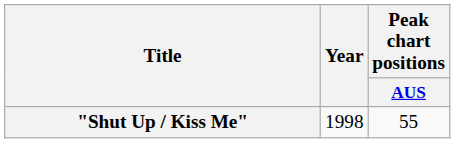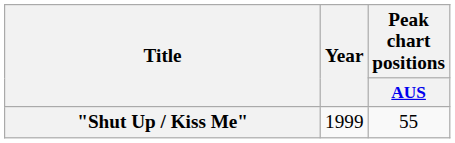 <table class="wikitable plainrowheaders" style="text-align:center;" border="1">
 <tr>
 <th scope="col" rowspan="2" style="width:16em;">Title</th>
 <th scope="col" rowspan="2">Year</th>
 <th scope="col" colspan="1">Peak chart positions</th>
 </tr>
 <tr>
 <th scope="col" style="width:3em;font-size:90%;"><a href='#'>AUS</a><br></th>
 </tr>
 <tr>
 <th scope="row">"Shut Up / Kiss Me"<br></th>
-<td>1998</td>
+<td>1999</td>
 <td>55</td>
 </tr>
 </table>
